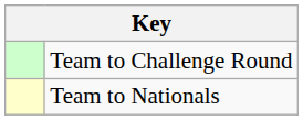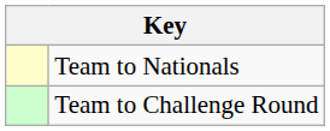 <table class="wikitable" style="text-align: center;">
 <tr>
 <th colspan=2>Key</th>
 </tr>
 <tr>
+<td style="background:#ffffcc; width:20px;"></td>
+<td align=left>Team to Nationals</td>
+</tr>
+<tr>
 <td style="background:#ccffcc; width:20px;"></td>
 <td align=left>Team to Challenge Round</td>
 </tr>
-<tr>
-<td style="background:#ffffcc; width:20px;"></td>
-<td align=left>Team to Nationals</td>
-</tr>
 </table>
